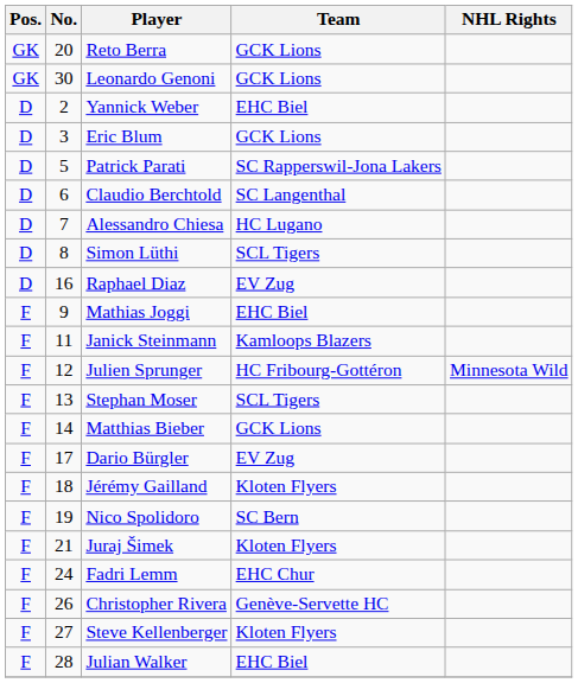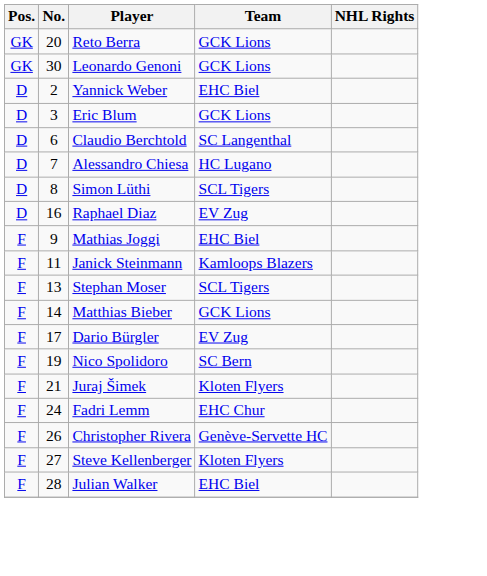 <table class="wikitable sortable">
 <tr>
 <th>Pos.</th>
 <th>No.</th>
 <th>Player</th>
 <th>Team</th>
 <th>NHL Rights</th>
 </tr>
 <tr>
 <td style="text-align:center;"><a href='#'>GK</a></td>
 <td style="text-align:center;">20</td>
 <td><a href='#'>Reto Berra</a></td>
 <td> <a href='#'>GCK Lions</a></td>
 <td></td>
 </tr>
 <tr>
 <td style="text-align:center;"><a href='#'>GK</a></td>
 <td style="text-align:center;">30</td>
 <td><a href='#'>Leonardo Genoni</a></td>
 <td> <a href='#'>GCK Lions</a></td>
 <td></td>
 </tr>
 <tr>
 <td style="text-align:center;"><a href='#'>D</a></td>
 <td style="text-align:center;">2</td>
 <td><a href='#'>Yannick Weber</a></td>
 <td> <a href='#'>EHC Biel</a></td>
 <td></td>
 </tr>
 <tr>
 <td style="text-align:center;"><a href='#'>D</a></td>
 <td style="text-align:center;">3</td>
 <td><a href='#'>Eric Blum</a></td>
 <td> <a href='#'>GCK Lions</a></td>
-<td></td>
-</tr>
-<tr>
-<td style="text-align:center;"><a href='#'>D</a></td>
-<td style="text-align:center;">5</td>
-<td><a href='#'>Patrick Parati</a></td>
-<td> <a href='#'>SC Rapperswil-Jona Lakers</a></td>
 <td></td>
 </tr>
 <tr>
 <td style="text-align:center;"><a href='#'>D</a></td>
 <td style="text-align:center;">6</td>
 <td><a href='#'>Claudio Berchtold</a></td>
 <td> <a href='#'>SC Langenthal</a></td>
 <td></td>
 </tr>
 <tr>
 <td style="text-align:center;"><a href='#'>D</a></td>
 <td style="text-align:center;">7</td>
 <td><a href='#'>Alessandro Chiesa</a></td>
 <td> <a href='#'>HC Lugano</a></td>
 <td></td>
 </tr>
 <tr>
 <td style="text-align:center;"><a href='#'>D</a></td>
 <td style="text-align:center;">8</td>
 <td><a href='#'>Simon Lüthi</a></td>
 <td> <a href='#'>SCL Tigers</a></td>
 <td></td>
 </tr>
 <tr>
 <td style="text-align:center;"><a href='#'>D</a></td>
 <td style="text-align:center;">16</td>
 <td><a href='#'>Raphael Diaz</a></td>
 <td> <a href='#'>EV Zug</a></td>
 <td></td>
 </tr>
 <tr>
 <td style="text-align:center;"><a href='#'>F</a></td>
 <td style="text-align:center;">9</td>
 <td><a href='#'>Mathias Joggi</a></td>
 <td> <a href='#'>EHC Biel</a></td>
 <td></td>
 </tr>
 <tr>
 <td style="text-align:center;"><a href='#'>F</a></td>
 <td style="text-align:center;">11</td>
 <td><a href='#'>Janick Steinmann</a></td>
 <td> <a href='#'>Kamloops Blazers</a></td>
 <td></td>
 </tr>
 <tr>
 <td style="text-align:center;"><a href='#'>F</a></td>
-<td style="text-align:center;">12</td>
-<td><a href='#'>Julien Sprunger</a></td>
-<td> <a href='#'>HC Fribourg-Gottéron</a></td>
-<td><a href='#'>Minnesota Wild</a></td>
-</tr>
-<tr>
-<td style="text-align:center;"><a href='#'>F</a></td>
 <td style="text-align:center;">13</td>
 <td><a href='#'>Stephan Moser</a></td>
 <td> <a href='#'>SCL Tigers</a></td>
 <td></td>
 </tr>
 <tr>
 <td style="text-align:center;"><a href='#'>F</a></td>
 <td style="text-align:center;">14</td>
 <td><a href='#'>Matthias Bieber</a></td>
 <td> <a href='#'>GCK Lions</a></td>
 <td></td>
 </tr>
 <tr>
 <td style="text-align:center;"><a href='#'>F</a></td>
 <td style="text-align:center;">17</td>
 <td><a href='#'>Dario Bürgler</a></td>
 <td> <a href='#'>EV Zug</a></td>
-<td></td>
-</tr>
-<tr>
-<td style="text-align:center;"><a href='#'>F</a></td>
-<td style="text-align:center;">18</td>
-<td><a href='#'>Jérémy Gailland</a></td>
-<td> <a href='#'>Kloten Flyers</a></td>
 <td></td>
 </tr>
 <tr>
 <td style="text-align:center;"><a href='#'>F</a></td>
 <td style="text-align:center;">19</td>
 <td><a href='#'>Nico Spolidoro</a></td>
 <td> <a href='#'>SC Bern</a></td>
 <td></td>
 </tr>
 <tr>
 <td style="text-align:center;"><a href='#'>F</a></td>
 <td style="text-align:center;">21</td>
 <td><a href='#'>Juraj Šimek</a></td>
 <td> <a href='#'>Kloten Flyers</a></td>
 <td></td>
 </tr>
 <tr>
 <td style="text-align:center;"><a href='#'>F</a></td>
 <td style="text-align:center;">24</td>
 <td><a href='#'>Fadri Lemm</a></td>
 <td> <a href='#'>EHC Chur</a></td>
 <td></td>
 </tr>
 <tr>
 <td style="text-align:center;"><a href='#'>F</a></td>
 <td style="text-align:center;">26</td>
 <td><a href='#'>Christopher Rivera</a></td>
 <td> <a href='#'>Genève-Servette HC</a></td>
 <td></td>
 </tr>
 <tr>
 <td style="text-align:center;"><a href='#'>F</a></td>
 <td style="text-align:center;">27</td>
 <td><a href='#'>Steve Kellenberger</a></td>
 <td> <a href='#'>Kloten Flyers</a></td>
 <td></td>
 </tr>
 <tr>
 <td style="text-align:center;"><a href='#'>F</a></td>
 <td style="text-align:center;">28</td>
 <td><a href='#'>Julian Walker</a></td>
 <td> <a href='#'>EHC Biel</a></td>
 <td></td>
 </tr>
 <tr>
 </tr>
 </table>
